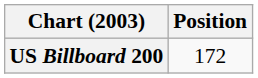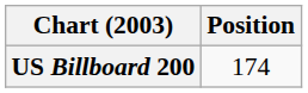 <table class="wikitable plainrowheaders" style="text-align:center">
 <tr>
 <th scope="col">Chart (2003)</th>
 <th scope="col">Position</th>
 </tr>
 <tr>
 <th scope="row">US <em>Billboard</em> 200</th>
-<td>172</td>
+<td>174</td>
 </tr>
 </table>
